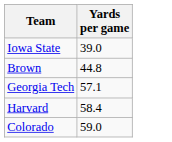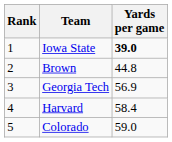 <table class="wikitable sortable">
 <tr>
+<th>Rank</th>
 <th>Team</th>
 <th>Yards<br>per game</th>
 </tr>
 <tr>
+<td>1</td>
 <td><a href='#'>Iowa State</a></td>
-<td>39.0</td>
+<td><strong>39.0</strong></td>
 </tr>
 <tr>
+<td>2</td>
 <td><a href='#'>Brown</a></td>
 <td>44.8</td>
 </tr>
 <tr>
+<td>3</td>
 <td><a href='#'>Georgia Tech</a></td>
-<td>57.1</td>
+<td>56.9</td>
 </tr>
 <tr>
+<td>4</td>
 <td><a href='#'>Harvard</a></td>
 <td>58.4</td>
 </tr>
 <tr>
+<td>5</td>
 <td><a href='#'>Colorado</a></td>
 <td>59.0</td>
 </tr>
 </table>
